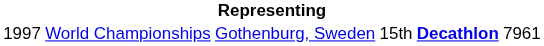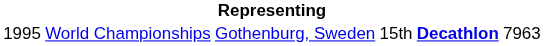 <table>
 <tr>
 <th colspan="6">Representing </th>
 </tr>
 <tr>
-<td>1997</td>
+<td>1995</td>
 <td><a href='#'>World Championships</a></td>
 <td><a href='#'>Gothenburg, Sweden</a></td>
 <td>15th</td>
 <td><strong><a href='#'>Decathlon</a></strong></td>
-<td>7961</td>
+<td>7963</td>
 </tr>
 </table>
